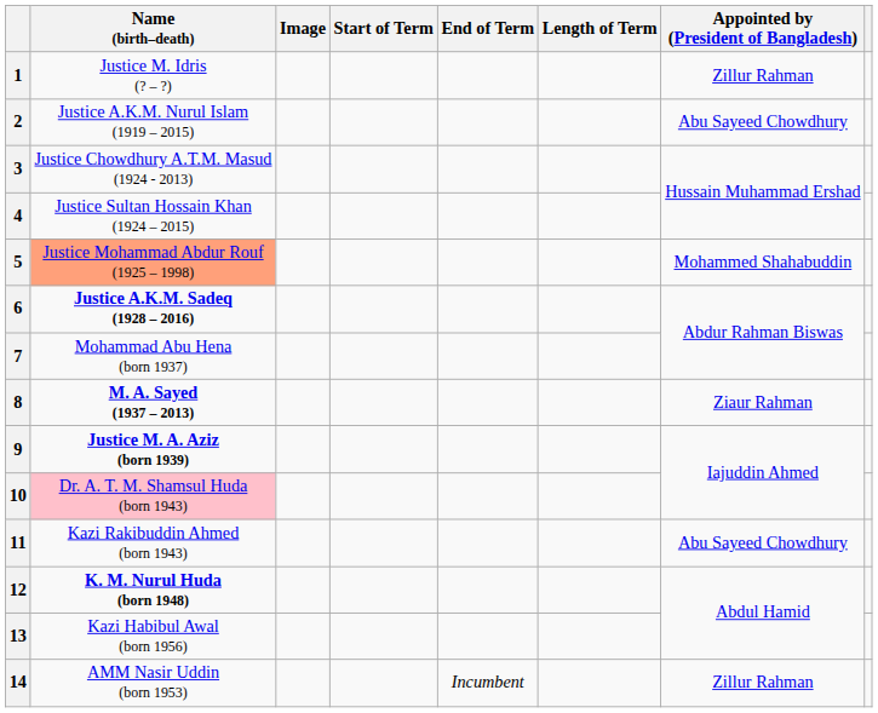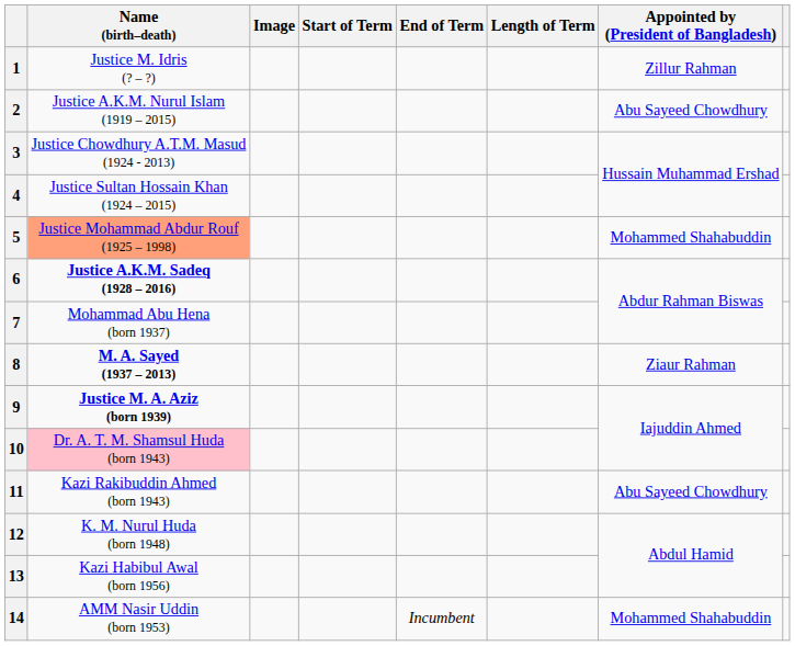 <table class="wikitable sortable" style="text-align:center">
 <tr>
 <th scope=col></th>
 <th scope=col>Name<br><small>(birth–death)</small></th>
 <th scope=col  class=unsortable>Image</th>
 <th scope=col>Start of Term</th>
 <th scope=col>End of Term</th>
 <th scope=col>Length of Term</th>
 <th scope=col>Appointed by<br>(<a href='#'>President of Bangladesh</a>)</th>
 <th scope=col class=unsortable></th>
 </tr>
 <tr>
 <th scope=row>1</th>
 <td><a href='#'>Justice M. Idris</a><br><small>(? – ?)</small></td>
 <td></td>
 <td></td>
 <td></td>
 <td></td>
 <td><a href='#'>Zillur Rahman</a></td>
 <td></td>
 </tr>
 <tr>
 <th scope=row>2</th>
 <td><a href='#'>Justice A.K.M. Nurul Islam</a><br><small>(1919 – 2015)</small></td>
 <td></td>
 <td></td>
 <td></td>
 <td></td>
 <td><a href='#'>Abu Sayeed Chowdhury</a></td>
 <td></td>
 </tr>
 <tr>
 <th scope=row>3</th>
 <td><a href='#'>Justice Chowdhury A.T.M. Masud</a><br><small>(1924 - 2013)</small></td>
 <td></td>
 <td></td>
 <td></td>
 <td></td>
 <td rowspan="2"><a href='#'>Hussain Muhammad Ershad</a></td>
 <td></td>
 </tr>
 <tr>
 <th scope=row>4</th>
 <td><a href='#'>Justice Sultan Hossain Khan</a><br><small>(1924 – 2015)</small></td>
 <td></td>
 <td></td>
 <td></td>
 <td></td>
 <td></td>
 </tr>
 <tr>
 <th scope=row>5</th>
 <td style="background: lightsalmon;"><a href='#'>Justice Mohammad Abdur Rouf</a><br><small>(1925 – 1998)</small></td>
 <td></td>
 <td></td>
 <td></td>
 <td></td>
 <td><a href='#'>Mohammed Shahabuddin</a></td>
 <td></td>
 </tr>
 <tr>
 <th scope=row>6</th>
 <td><strong><a href='#'>Justice A.K.M. Sadeq</a><br><small>(1928 – 2016)</small></strong></td>
 <td></td>
 <td></td>
 <td></td>
 <td></td>
 <td rowspan="2"><a href='#'>Abdur Rahman Biswas</a></td>
 <td></td>
 </tr>
 <tr>
 <th scope=row>7</th>
 <td><a href='#'>Mohammad Abu Hena</a><br><small>(born 1937)</small></td>
 <td></td>
 <td></td>
 <td></td>
 <td></td>
 <td></td>
 </tr>
 <tr>
 <th scope=row>8</th>
 <td><strong><a href='#'>M. A. Sayed</a><br><small>(1937 – 2013)</small></strong></td>
 <td></td>
 <td></td>
 <td></td>
 <td></td>
 <td><a href='#'>Ziaur Rahman</a></td>
 <td></td>
 </tr>
 <tr>
 <th scope=row>9</th>
 <td><strong><a href='#'>Justice M. A. Aziz</a><br><small>(born 1939)</small></strong></td>
 <td></td>
 <td></td>
 <td></td>
 <td></td>
 <td rowspan="2"><a href='#'>Iajuddin Ahmed</a></td>
 <td></td>
 </tr>
 <tr>
 <th scope=row>10</th>
 <td style="background: pink;"><a href='#'>Dr. A. T. M. Shamsul Huda</a><br><small>(born 1943)</small></td>
 <td></td>
 <td></td>
 <td></td>
 <td></td>
 <td></td>
 </tr>
 <tr>
 <th scope=row>11</th>
 <td><a href='#'>Kazi Rakibuddin Ahmed</a><br><small>(born 1943)</small></td>
 <td></td>
 <td></td>
 <td></td>
 <td></td>
 <td><a href='#'>Abu Sayeed Chowdhury</a></td>
 <td></td>
 </tr>
 <tr>
 <th scope=row>12</th>
-<td><strong><a href='#'>K. M. Nurul Huda</a><br><small>(born 1948)</small></strong></td>
+<td><a href='#'>K. M. Nurul Huda</a><br><small>(born 1948)</small></td>
 <td></td>
 <td></td>
 <td></td>
 <td></td>
 <td rowspan="2"><a href='#'>Abdul Hamid</a></td>
 <td></td>
 </tr>
 <tr>
 <th scope=row>13</th>
 <td><a href='#'>Kazi Habibul Awal</a><br><small>(born 1956)</small></td>
 <td></td>
 <td></td>
 <td></td>
 <td></td>
 <td></td>
 </tr>
 <tr>
 <th scope=row>14</th>
 <td><a href='#'>AMM Nasir Uddin</a><br><small>(born 1953)</small></td>
 <td></td>
 <td></td>
 <td><em>Incumbent</em></td>
 <td></td>
-<td><a href='#'>Zillur Rahman</a></td>
+<td><a href='#'>Mohammed Shahabuddin</a></td>
 <td></td>
 </tr>
 </table>
